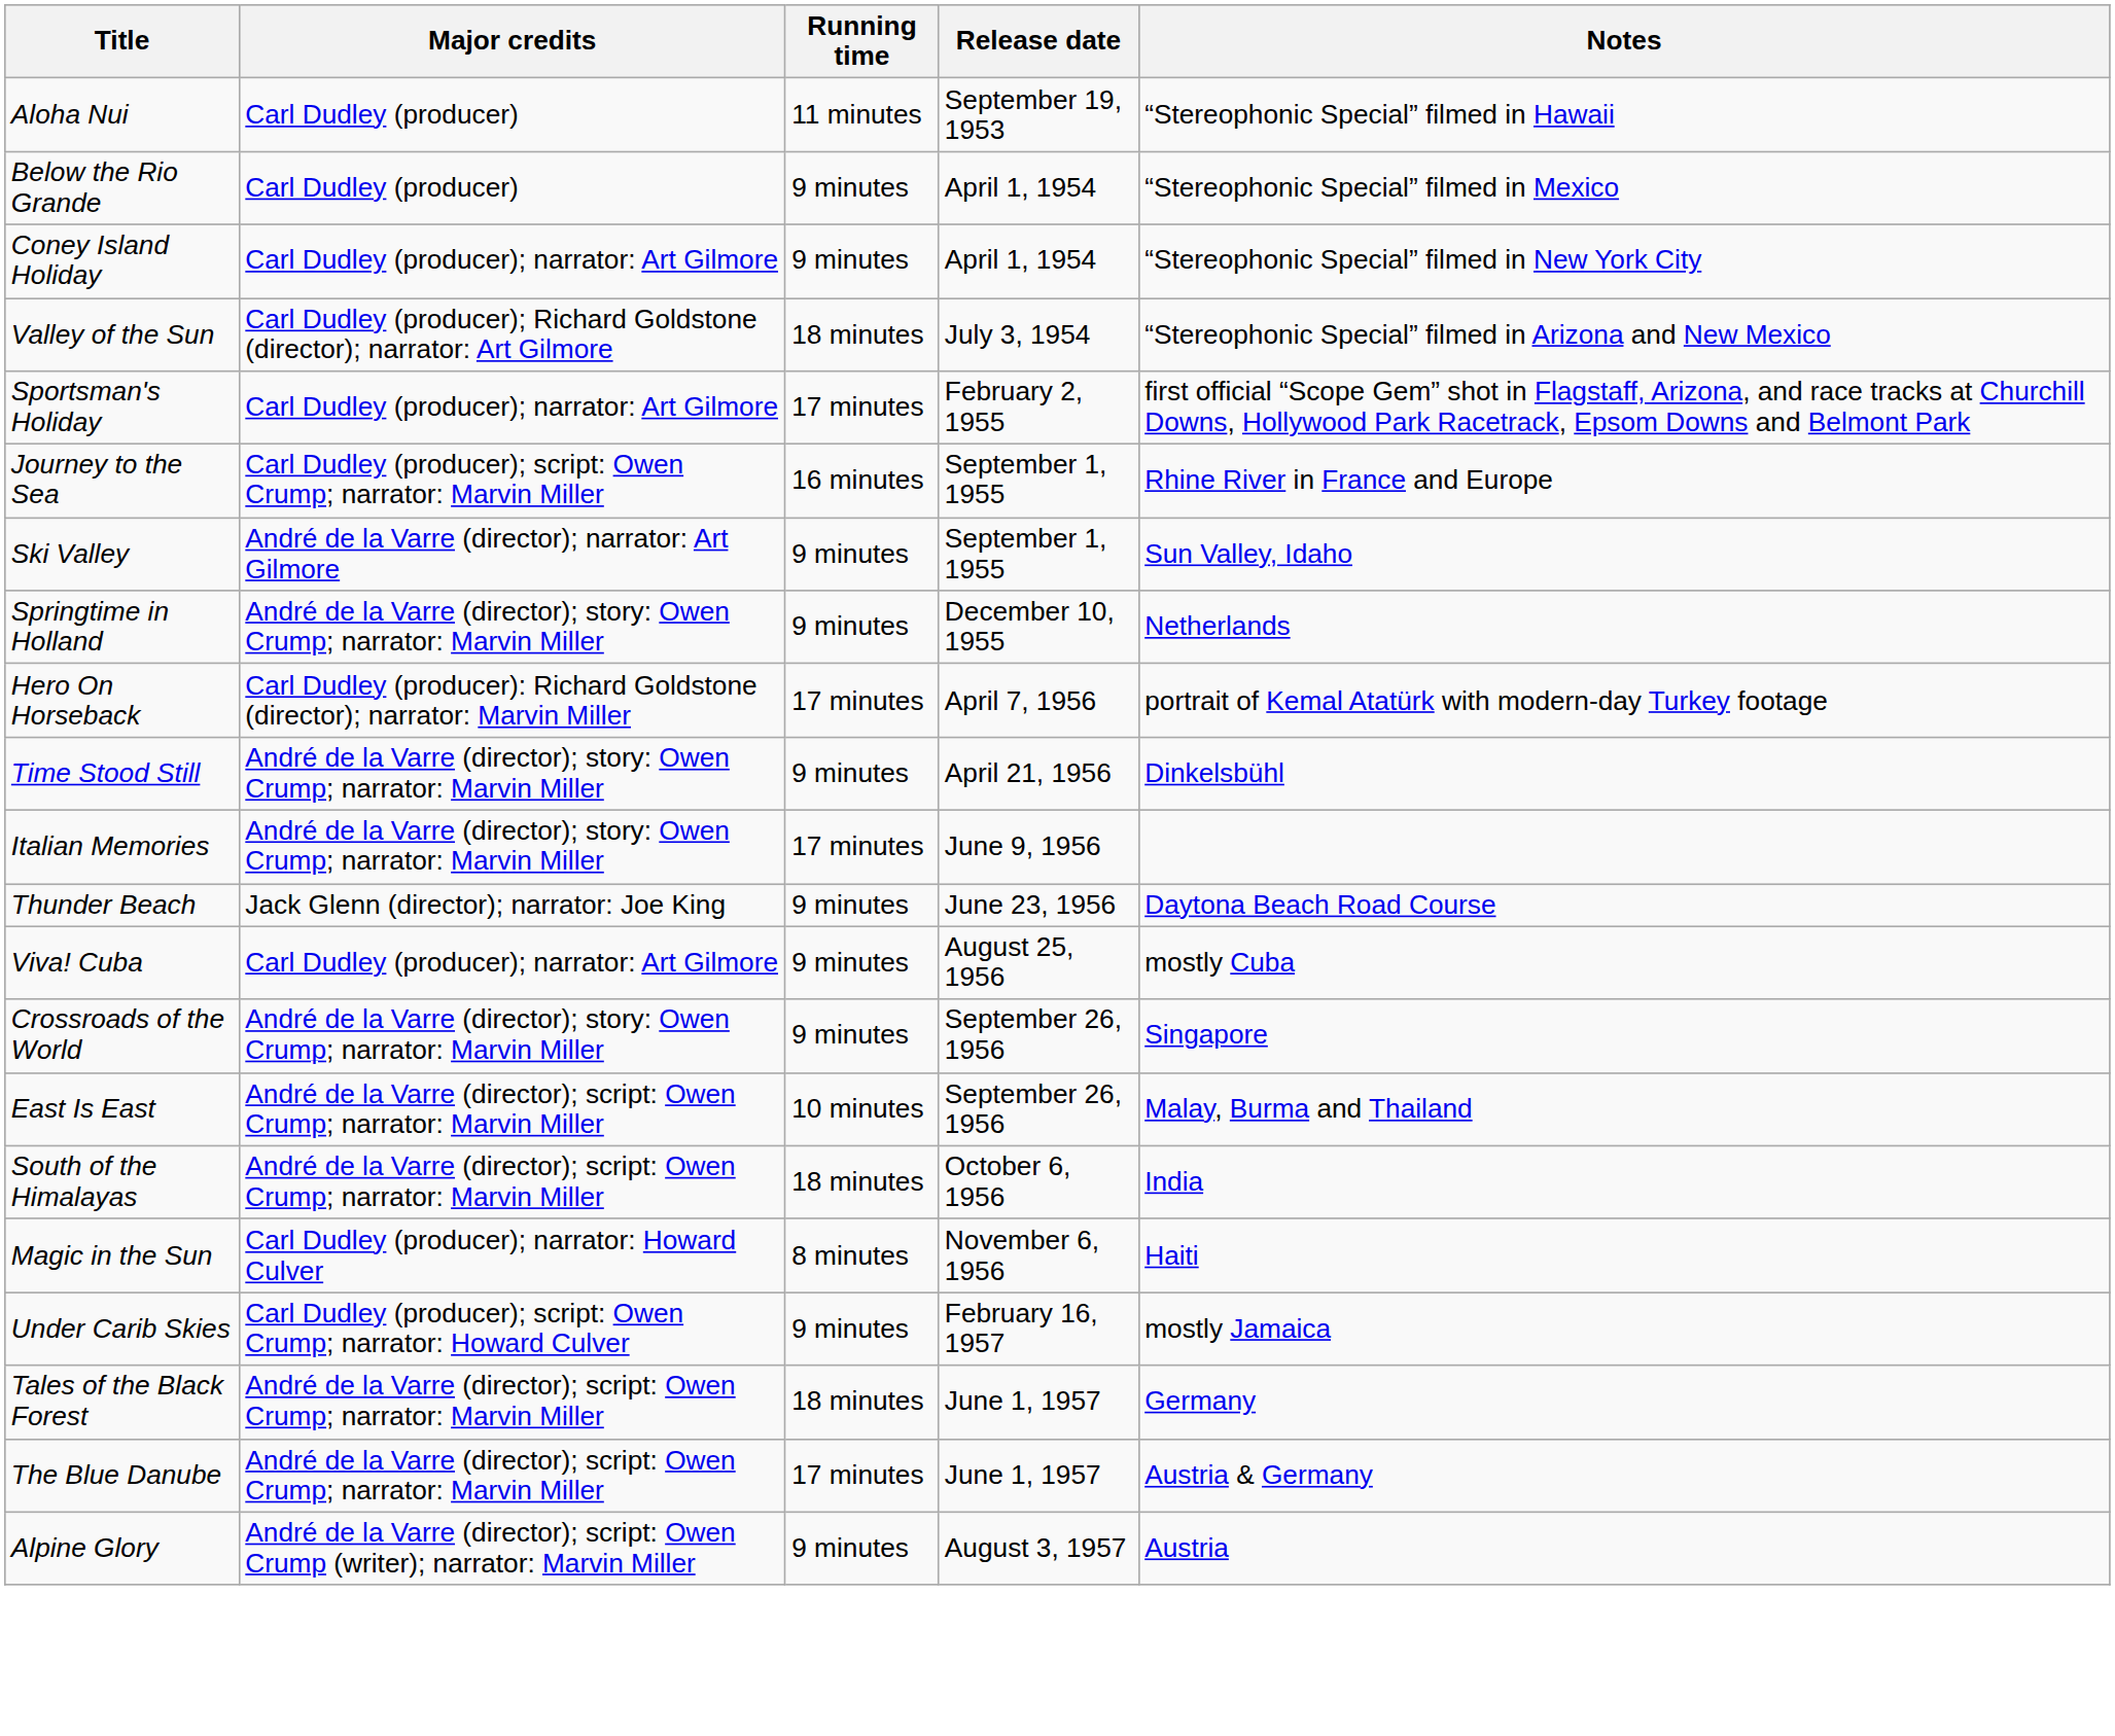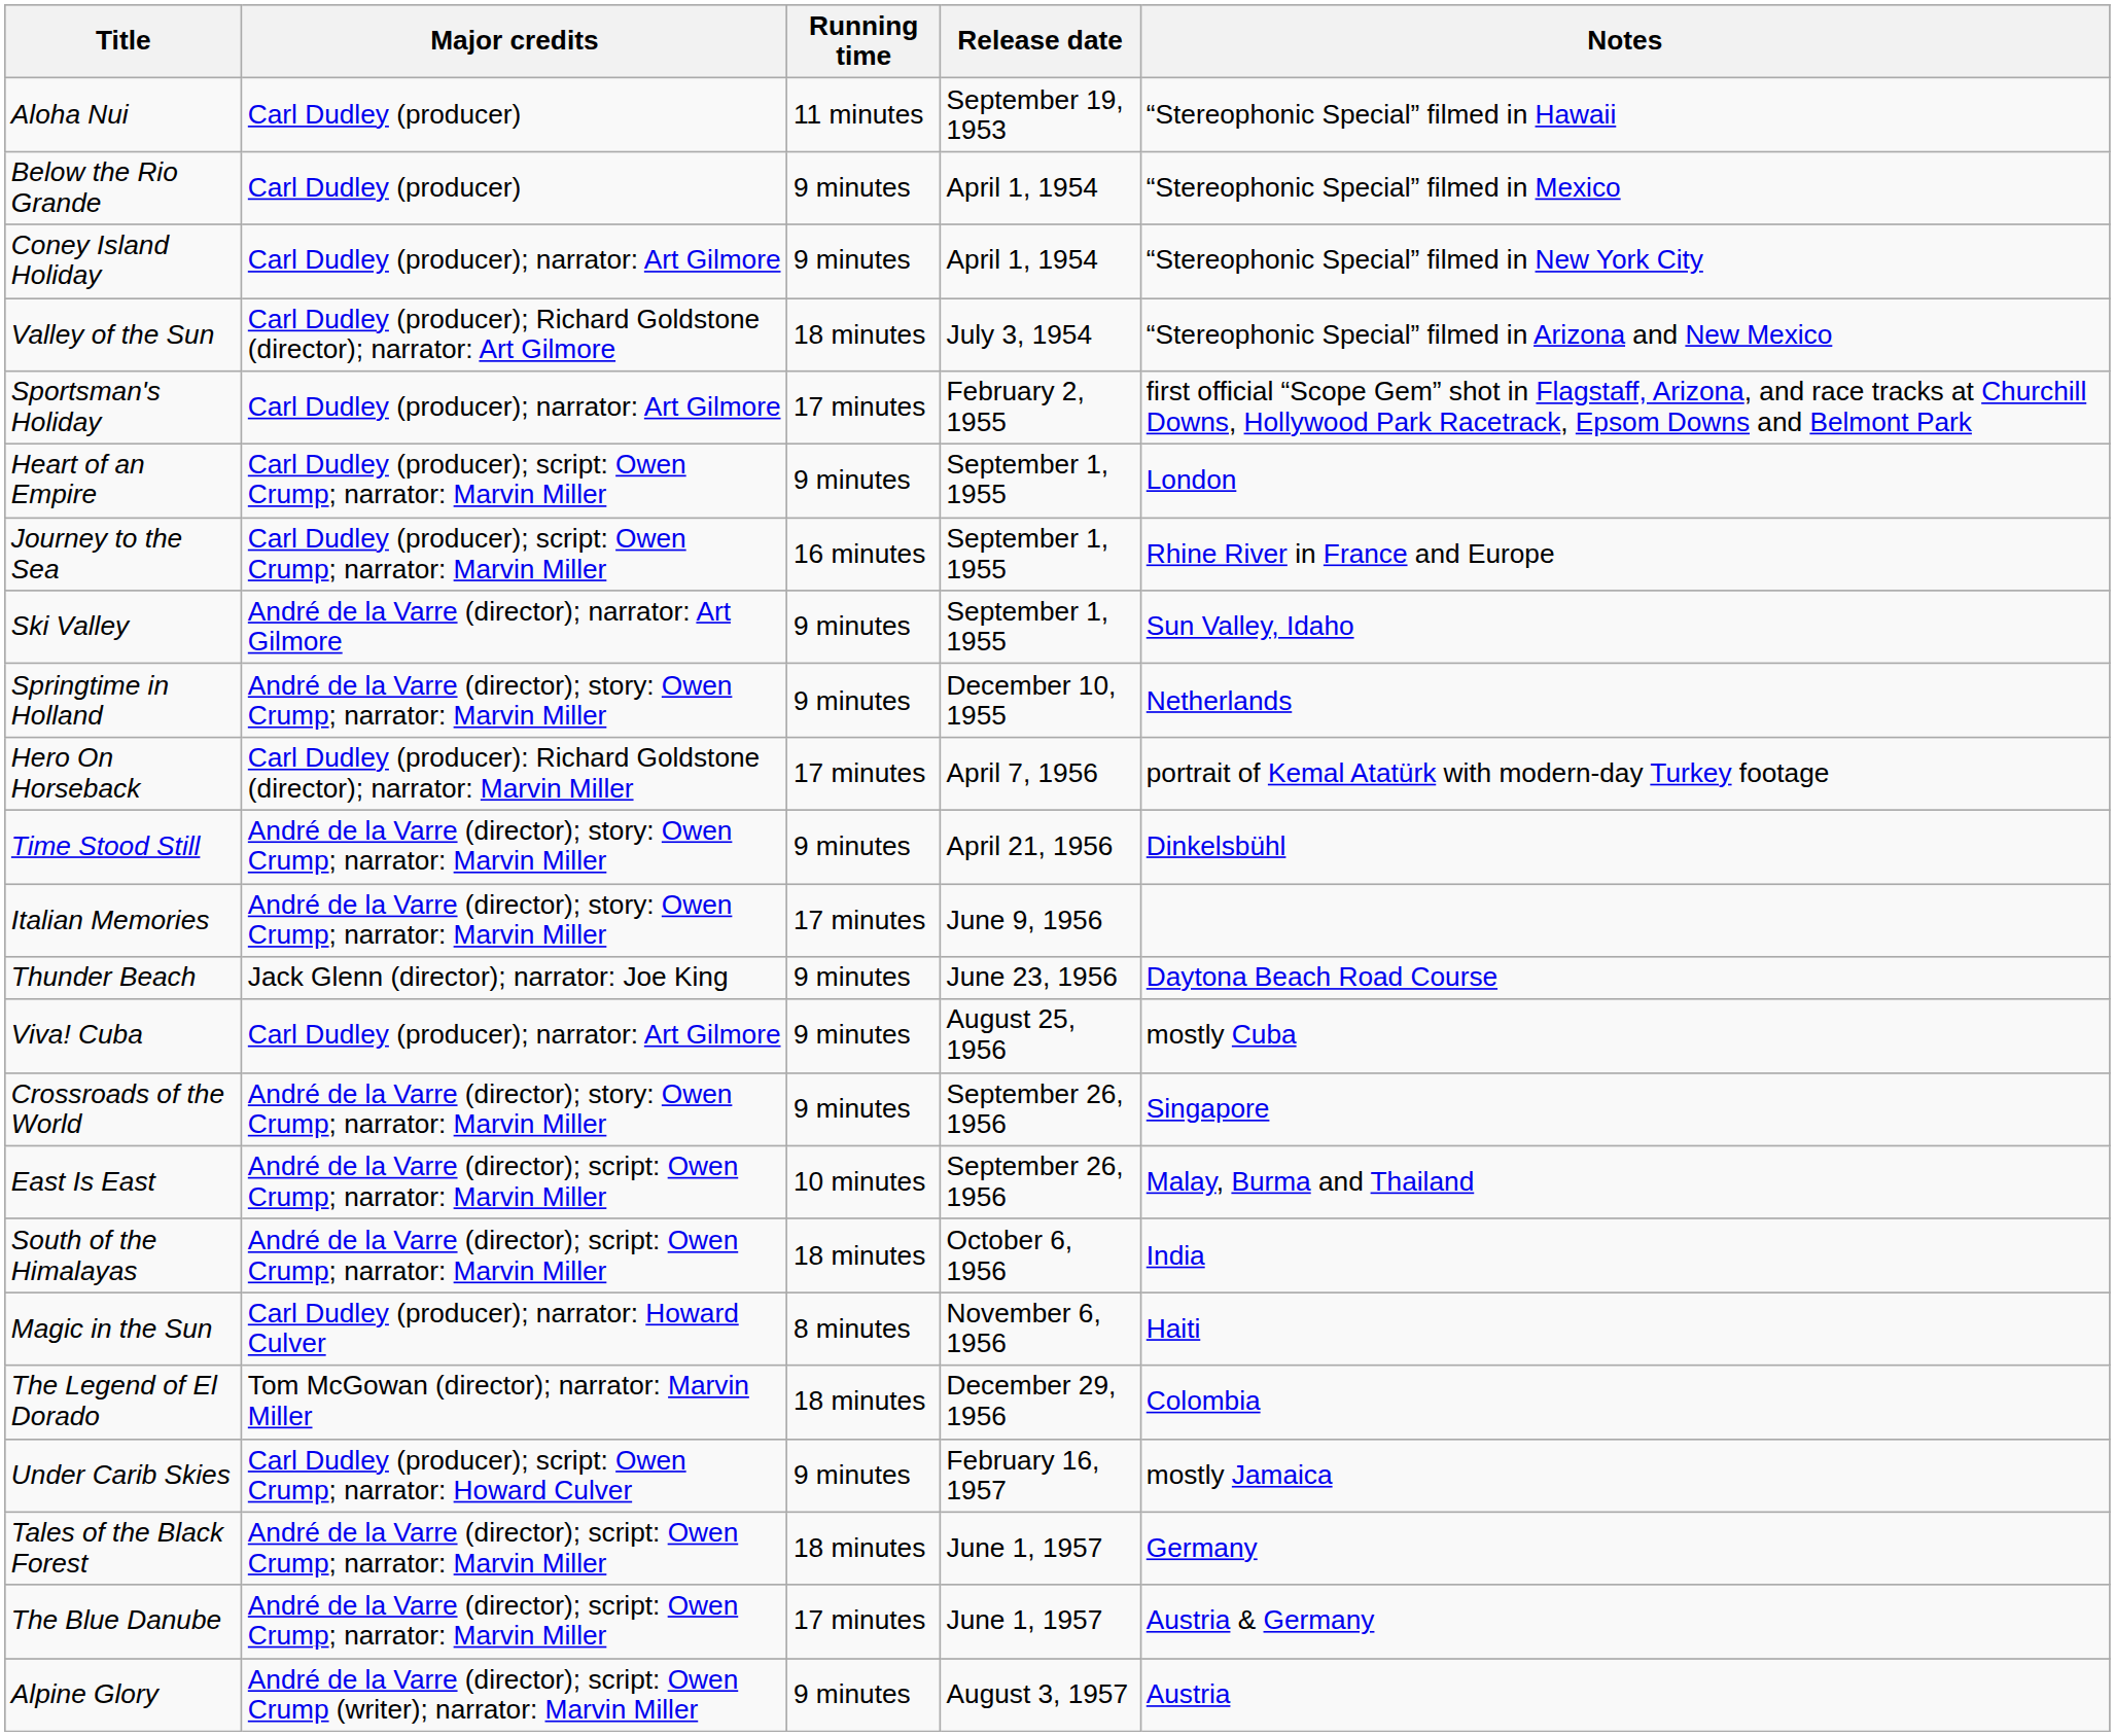 <table class="wikitable sortable" border="1">
 <tr>
 <th>Title</th>
 <th>Major credits</th>
 <th>Running time</th>
 <th>Release date</th>
 <th>Notes</th>
 </tr>
 <tr>
 <td><em>Aloha Nui</em></td>
 <td><a href='#'>Carl Dudley</a> (producer)</td>
 <td>11 minutes</td>
 <td>September 19, 1953</td>
 <td>“Stereophonic Special” filmed in <a href='#'>Hawaii</a></td>
 </tr>
 <tr>
 <td><em>Below the Rio Grande</em></td>
 <td><a href='#'>Carl Dudley</a> (producer)</td>
 <td>9 minutes</td>
 <td>April 1, 1954</td>
 <td>“Stereophonic Special” filmed in <a href='#'>Mexico</a></td>
 </tr>
 <tr>
 <td><em>Coney Island Holiday</em></td>
 <td><a href='#'>Carl Dudley</a> (producer); narrator: <a href='#'>Art Gilmore</a></td>
 <td>9 minutes</td>
 <td>April 1, 1954</td>
 <td>“Stereophonic Special” filmed in <a href='#'>New York City</a></td>
 </tr>
 <tr>
 <td><em>Valley of the Sun</em></td>
 <td><a href='#'>Carl Dudley</a> (producer); Richard Goldstone (director); narrator: <a href='#'>Art Gilmore</a></td>
 <td>18 minutes</td>
 <td>July 3, 1954</td>
 <td>“Stereophonic Special” filmed in <a href='#'>Arizona</a> and <a href='#'>New Mexico</a></td>
 </tr>
 <tr>
 <td><em>Sportsman's Holiday</em></td>
 <td><a href='#'>Carl Dudley</a> (producer); narrator: <a href='#'>Art Gilmore</a></td>
 <td>17 minutes</td>
 <td>February 2, 1955</td>
 <td>first official “Scope Gem” shot in <a href='#'>Flagstaff, Arizona</a>, and race tracks at <a href='#'>Churchill Downs</a>, <a href='#'>Hollywood Park Racetrack</a>, <a href='#'>Epsom Downs</a> and <a href='#'>Belmont Park</a></td>
+</tr>
+<tr>
+<td><em>Heart of an Empire</em></td>
+<td><a href='#'>Carl Dudley</a> (producer); script: <a href='#'>Owen Crump</a>; narrator: <a href='#'>Marvin Miller</a></td>
+<td>9 minutes</td>
+<td>September 1, 1955</td>
+<td><a href='#'>London</a></td>
 </tr>
 <tr>
 <td><em>Journey to the Sea</em></td>
 <td><a href='#'>Carl Dudley</a> (producer); script: <a href='#'>Owen Crump</a>; narrator: <a href='#'>Marvin Miller</a></td>
 <td>16 minutes</td>
 <td>September 1, 1955</td>
 <td><a href='#'>Rhine River</a> in <a href='#'>France</a> and Europe</td>
 </tr>
 <tr>
 <td><em>Ski Valley</em></td>
 <td><a href='#'>André de la Varre</a> (director); narrator: <a href='#'>Art Gilmore</a></td>
 <td>9 minutes</td>
 <td>September 1, 1955</td>
 <td><a href='#'>Sun Valley, Idaho</a></td>
 </tr>
 <tr>
 <td><em>Springtime in Holland</em></td>
 <td><a href='#'>André de la Varre</a> (director); story: <a href='#'>Owen Crump</a>; narrator: <a href='#'>Marvin Miller</a></td>
 <td>9 minutes</td>
 <td>December 10, 1955</td>
 <td><a href='#'>Netherlands</a></td>
 </tr>
 <tr>
 <td><em>Hero On Horseback</em></td>
 <td><a href='#'>Carl Dudley</a> (producer): Richard Goldstone (director); narrator: <a href='#'>Marvin Miller</a></td>
 <td>17 minutes</td>
 <td>April 7, 1956</td>
 <td>portrait of <a href='#'>Kemal Atatürk</a> with modern-day <a href='#'>Turkey</a> footage</td>
 </tr>
 <tr>
 <td><em><a href='#'>Time Stood Still</a></em></td>
 <td><a href='#'>André de la Varre</a> (director); story: <a href='#'>Owen Crump</a>; narrator: <a href='#'>Marvin Miller</a></td>
 <td>9 minutes</td>
 <td>April 21, 1956</td>
 <td><a href='#'>Dinkelsbühl</a></td>
 </tr>
 <tr>
 <td><em>Italian Memories</em></td>
 <td><a href='#'>André de la Varre</a> (director); story: <a href='#'>Owen Crump</a>; narrator: <a href='#'>Marvin Miller</a></td>
 <td>17 minutes</td>
 <td>June 9, 1956</td>
 <td></td>
 </tr>
 <tr>
 <td><em>Thunder Beach</em></td>
 <td>Jack Glenn (director); narrator: Joe King</td>
 <td>9 minutes</td>
 <td>June 23, 1956</td>
 <td><a href='#'>Daytona Beach Road Course</a></td>
 </tr>
 <tr>
 <td><em>Viva! Cuba</em></td>
 <td><a href='#'>Carl Dudley</a> (producer); narrator: <a href='#'>Art Gilmore</a></td>
 <td>9 minutes</td>
 <td>August 25, 1956</td>
 <td>mostly <a href='#'>Cuba</a></td>
 </tr>
 <tr>
 <td><em>Crossroads of the World</em></td>
 <td><a href='#'>André de la Varre</a> (director); story: <a href='#'>Owen Crump</a>; narrator: <a href='#'>Marvin Miller</a></td>
 <td>9 minutes</td>
 <td>September 26, 1956</td>
 <td><a href='#'>Singapore</a></td>
 </tr>
 <tr>
 <td><em>East Is East</em></td>
 <td><a href='#'>André de la Varre</a> (director); script: <a href='#'>Owen Crump</a>; narrator: <a href='#'>Marvin Miller</a></td>
 <td>10 minutes</td>
 <td>September 26, 1956</td>
 <td><a href='#'>Malay</a>, <a href='#'>Burma</a> and <a href='#'>Thailand</a></td>
 </tr>
 <tr>
 <td><em>South of the Himalayas</em></td>
 <td><a href='#'>André de la Varre</a> (director); script: <a href='#'>Owen Crump</a>; narrator: <a href='#'>Marvin Miller</a></td>
 <td>18 minutes</td>
 <td>October 6, 1956</td>
 <td><a href='#'>India</a></td>
 </tr>
 <tr>
 <td><em>Magic in the Sun</em></td>
 <td><a href='#'>Carl Dudley</a> (producer); narrator: <a href='#'>Howard Culver</a></td>
 <td>8 minutes</td>
 <td>November 6, 1956</td>
 <td><a href='#'>Haiti</a></td>
 </tr>
 <tr>
+<td><em>The Legend of El Dorado</em></td>
+<td>Tom McGowan (director); narrator: <a href='#'>Marvin Miller</a></td>
+<td>18 minutes</td>
+<td>December 29, 1956</td>
+<td><a href='#'>Colombia</a></td>
+</tr>
+<tr>
 <td><em>Under Carib Skies</em></td>
 <td><a href='#'>Carl Dudley</a> (producer); script: <a href='#'>Owen Crump</a>; narrator: <a href='#'>Howard Culver</a></td>
 <td>9 minutes</td>
 <td>February 16, 1957</td>
 <td>mostly <a href='#'>Jamaica</a></td>
 </tr>
 <tr>
 <td><em>Tales of the Black Forest</em></td>
 <td><a href='#'>André de la Varre</a> (director); script: <a href='#'>Owen Crump</a>; narrator: <a href='#'>Marvin Miller</a></td>
 <td>18 minutes</td>
 <td>June 1, 1957</td>
 <td><a href='#'>Germany</a></td>
 </tr>
 <tr>
 <td><em>The Blue Danube</em></td>
 <td><a href='#'>André de la Varre</a> (director); script: <a href='#'>Owen Crump</a>; narrator: <a href='#'>Marvin Miller</a></td>
 <td>17 minutes</td>
 <td>June 1, 1957</td>
 <td><a href='#'>Austria</a> & <a href='#'>Germany</a></td>
 </tr>
 <tr>
 <td><em>Alpine Glory</em></td>
 <td><a href='#'>André de la Varre</a> (director); script: <a href='#'>Owen Crump</a> (writer); narrator: <a href='#'>Marvin Miller</a></td>
 <td>9 minutes</td>
 <td>August 3, 1957</td>
 <td><a href='#'>Austria</a></td>
 </tr>
 </table>
